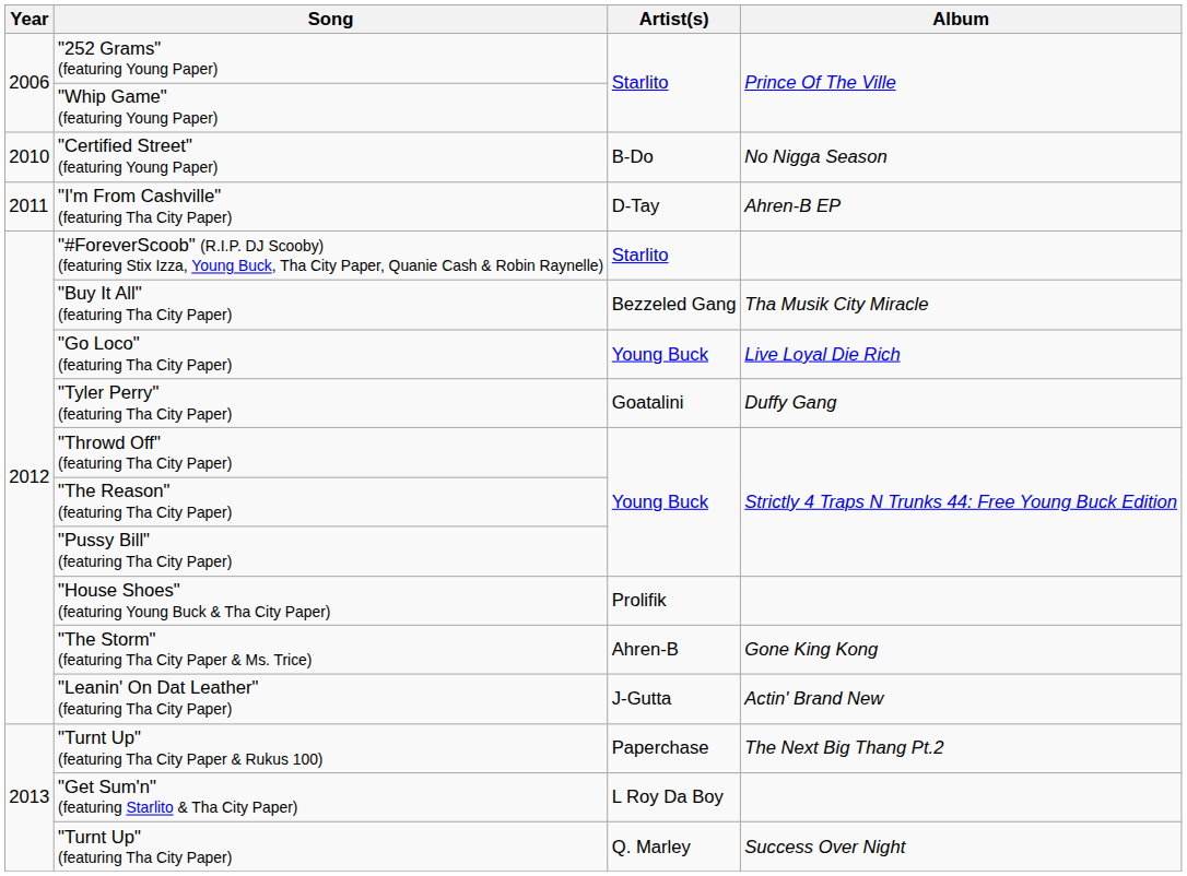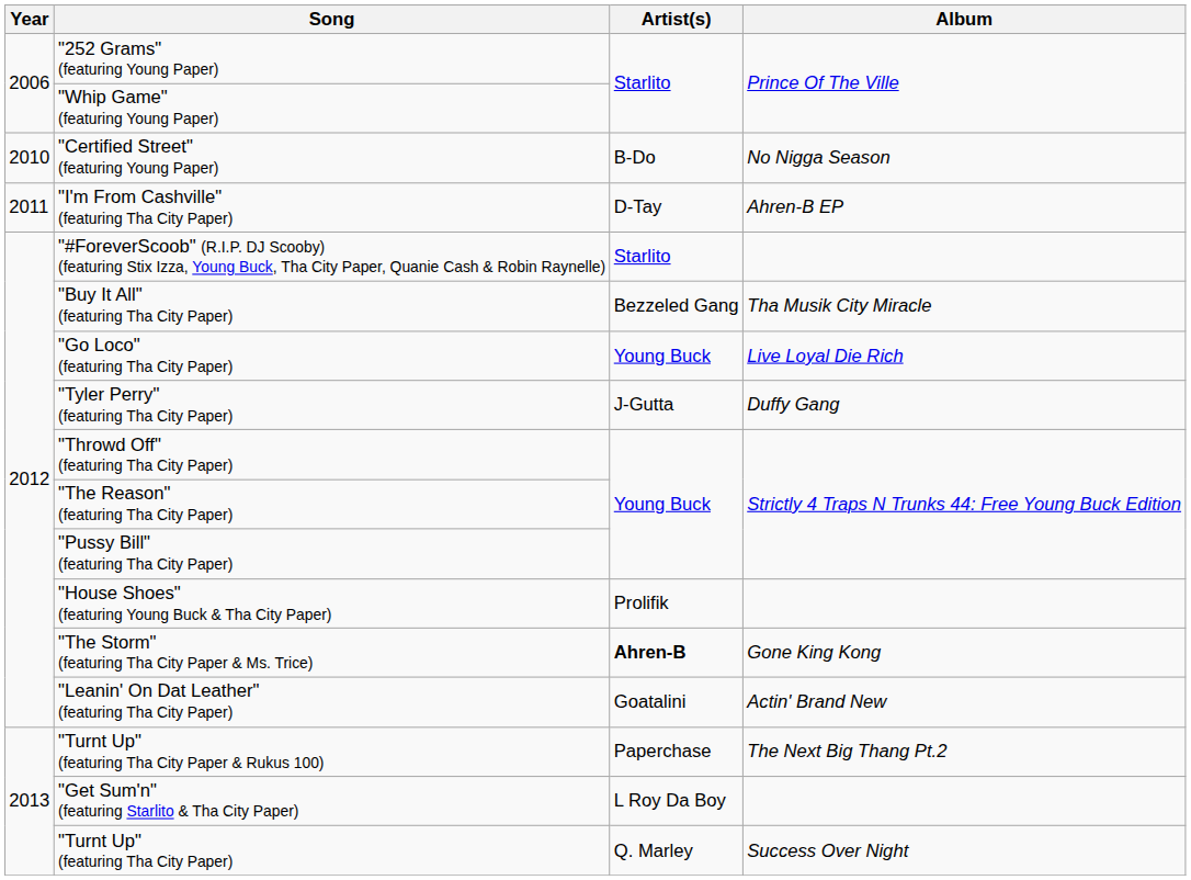 <table class="wikitable">
 <tr>
 <th>Year</th>
 <th>Song</th>
 <th>Artist(s)</th>
 <th>Album</th>
 </tr>
 <tr>
 <td rowspan="2">2006</td>
 <td>"252 Grams" <br><small>(featuring Young Paper)</small></td>
 <td rowspan="2"><a href='#'>Starlito</a></td>
 <td rowspan="2"><em><a href='#'>Prince Of The Ville</a></em></td>
 </tr>
 <tr>
 <td>"Whip Game" <br><small>(featuring Young Paper)</small></td>
 </tr>
 <tr>
 <td rowspan="1">2010</td>
 <td>"Certified Street" <br><small>(featuring Young Paper)</small></td>
 <td>B-Do</td>
 <td><em>No Nigga Season</em></td>
 </tr>
 <tr>
 <td rowspan="1">2011</td>
 <td>"I'm From Cashville" <br><small>(featuring Tha City Paper)</small></td>
 <td>D-Tay</td>
 <td><em>Ahren-B EP</em></td>
 </tr>
 <tr>
 <td rowspan="10">2012</td>
 <td>"#ForeverScoob" <small>(R.I.P. DJ Scooby)</small><br><small>(featuring Stix Izza, <a href='#'>Young Buck</a>, Tha City Paper, Quanie Cash & Robin Raynelle)</small></td>
 <td><a href='#'>Starlito</a></td>
 <td></td>
 </tr>
 <tr>
 <td>"Buy It All"<br><small>(featuring Tha City Paper)</small></td>
 <td>Bezzeled Gang</td>
 <td><em>Tha Musik City Miracle</em></td>
 </tr>
 <tr>
 <td>"Go Loco"<br><small>(featuring Tha City Paper)</small></td>
 <td><a href='#'>Young Buck</a></td>
 <td><em><a href='#'>Live Loyal Die Rich</a></em></td>
 </tr>
 <tr>
 <td>"Tyler Perry"<br><small>(featuring Tha City Paper)</small></td>
-<td>Goatalini</td>
+<td>J-Gutta</td>
 <td><em>Duffy Gang</em></td>
 </tr>
 <tr>
 <td>"Throwd Off"<br><small>(featuring Tha City Paper)</small></td>
 <td rowspan="3"><a href='#'>Young Buck</a></td>
 <td rowspan="3"><em><a href='#'>Strictly 4 Traps N Trunks 44: Free Young Buck Edition</a></em></td>
 </tr>
 <tr>
 <td>"The Reason"<br><small>(featuring Tha City Paper)</small></td>
 </tr>
 <tr>
 <td>"Pussy Bill"<br><small>(featuring Tha City Paper)</small></td>
 </tr>
 <tr>
 <td>"House Shoes"<br><small>(featuring Young Buck & Tha City Paper)</small></td>
 <td>Prolifik</td>
 <td></td>
 </tr>
 <tr>
 <td>"The Storm"<br><small>(featuring Tha City Paper & Ms. Trice)</small></td>
-<td>Ahren-B</td>
+<td><strong>Ahren-B</strong></td>
 <td><em>Gone King Kong</em></td>
 </tr>
 <tr>
 <td>"Leanin' On Dat Leather"<br><small>(featuring Tha City Paper)</small></td>
-<td>J-Gutta</td>
+<td>Goatalini</td>
 <td><em>Actin' Brand New</em></td>
 </tr>
 <tr>
 <td rowspan="3">2013</td>
 <td>"Turnt Up" <br><small>(featuring Tha City Paper & Rukus 100)</small></td>
 <td>Paperchase</td>
 <td><em>The Next Big Thang Pt.2</em></td>
 </tr>
 <tr>
 <td>"Get Sum'n" <br><small>(featuring <a href='#'>Starlito</a> & Tha City Paper)</small></td>
 <td>L Roy Da Boy</td>
 <td></td>
 </tr>
 <tr>
 <td>"Turnt Up" <br><small>(featuring Tha City Paper)</small></td>
 <td>Q. Marley</td>
 <td><em>Success Over Night</em></td>
 </tr>
 <tr>
 </tr>
 </table>
